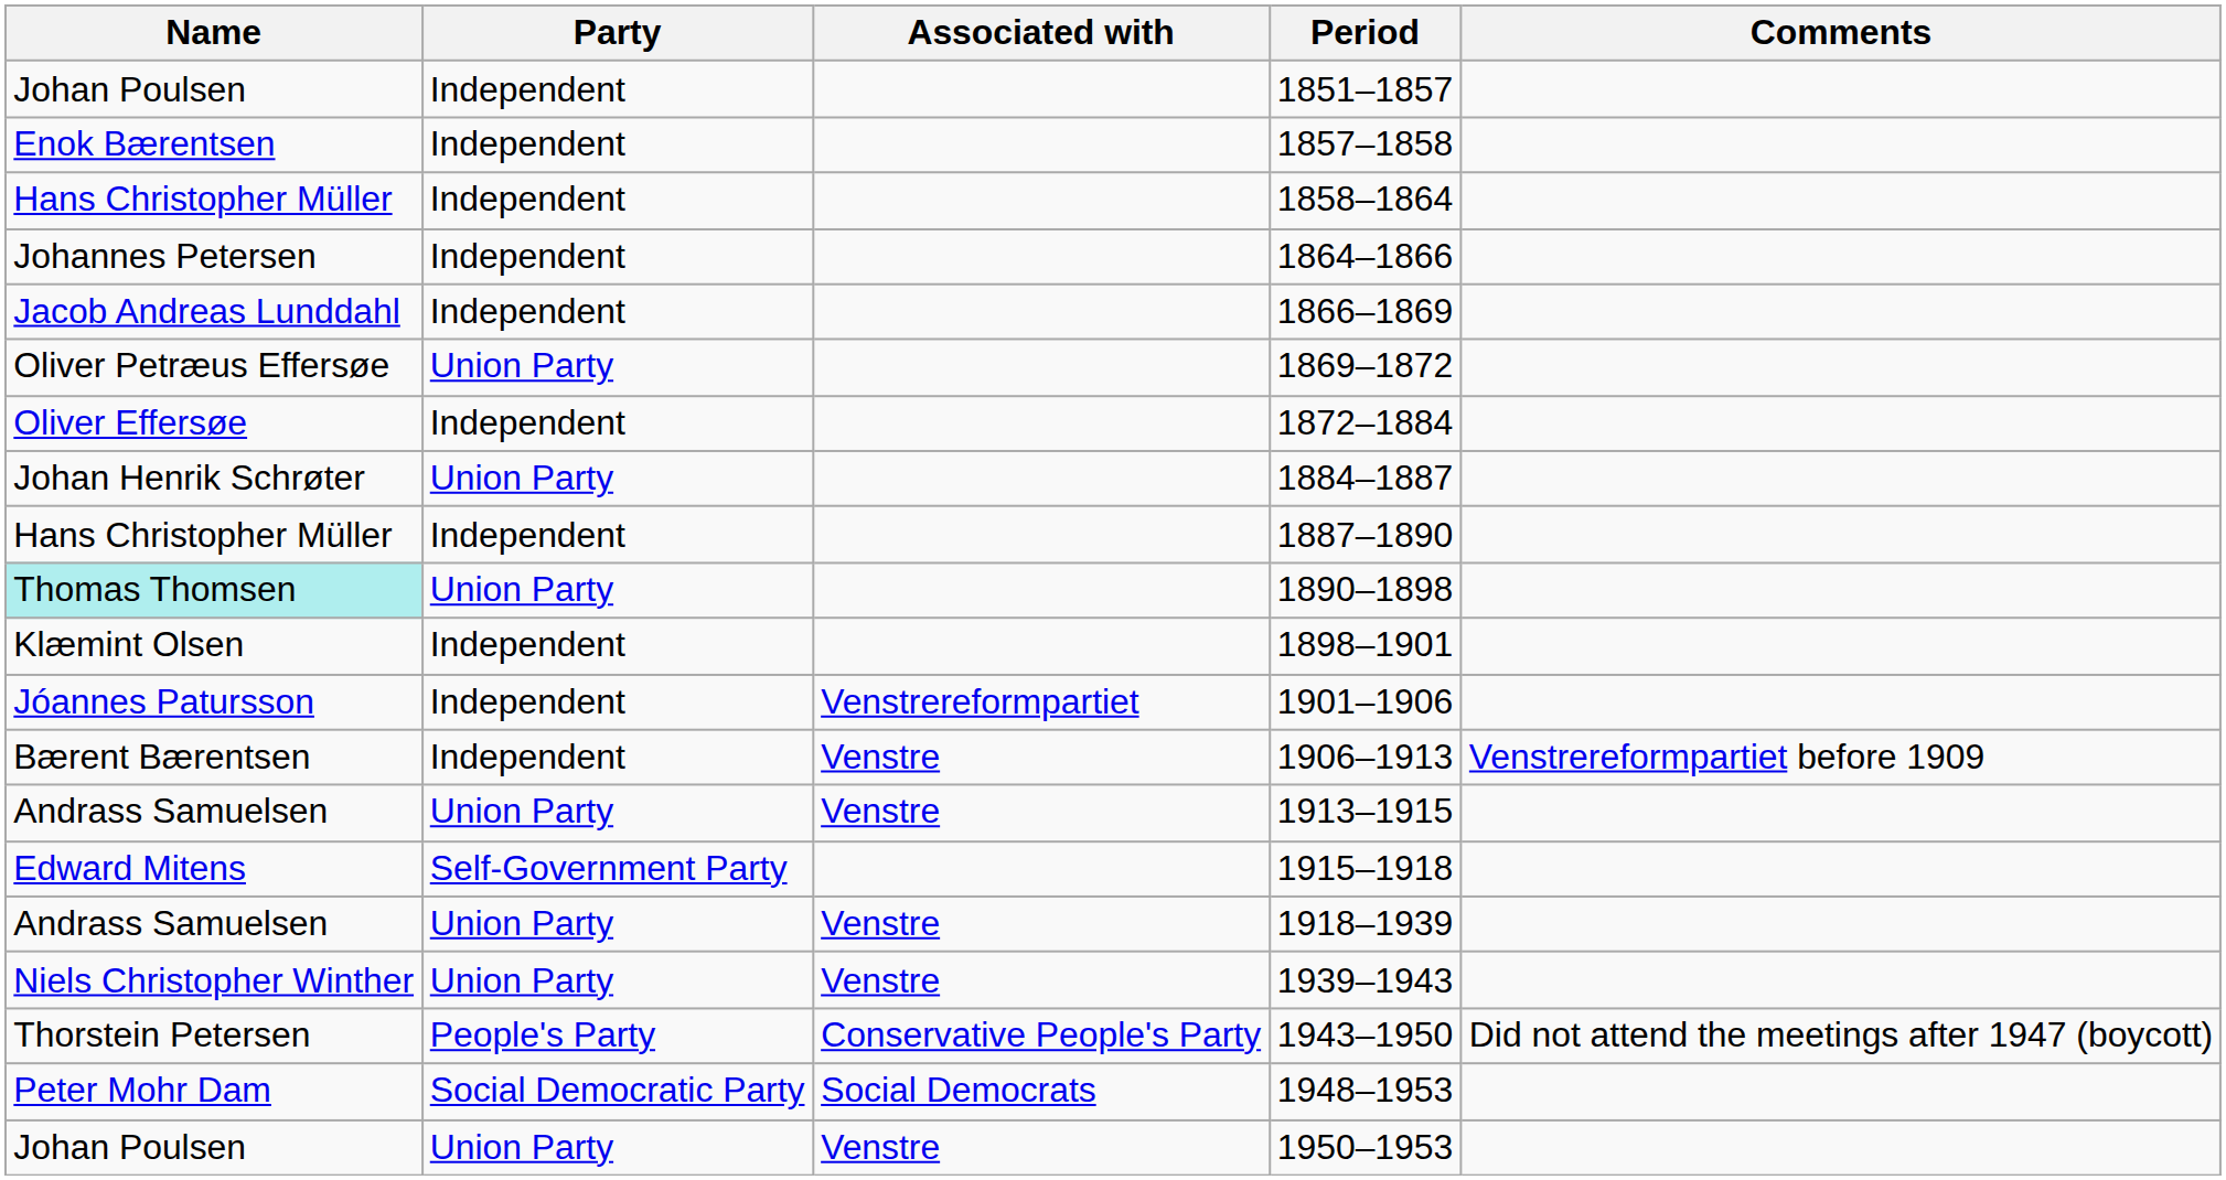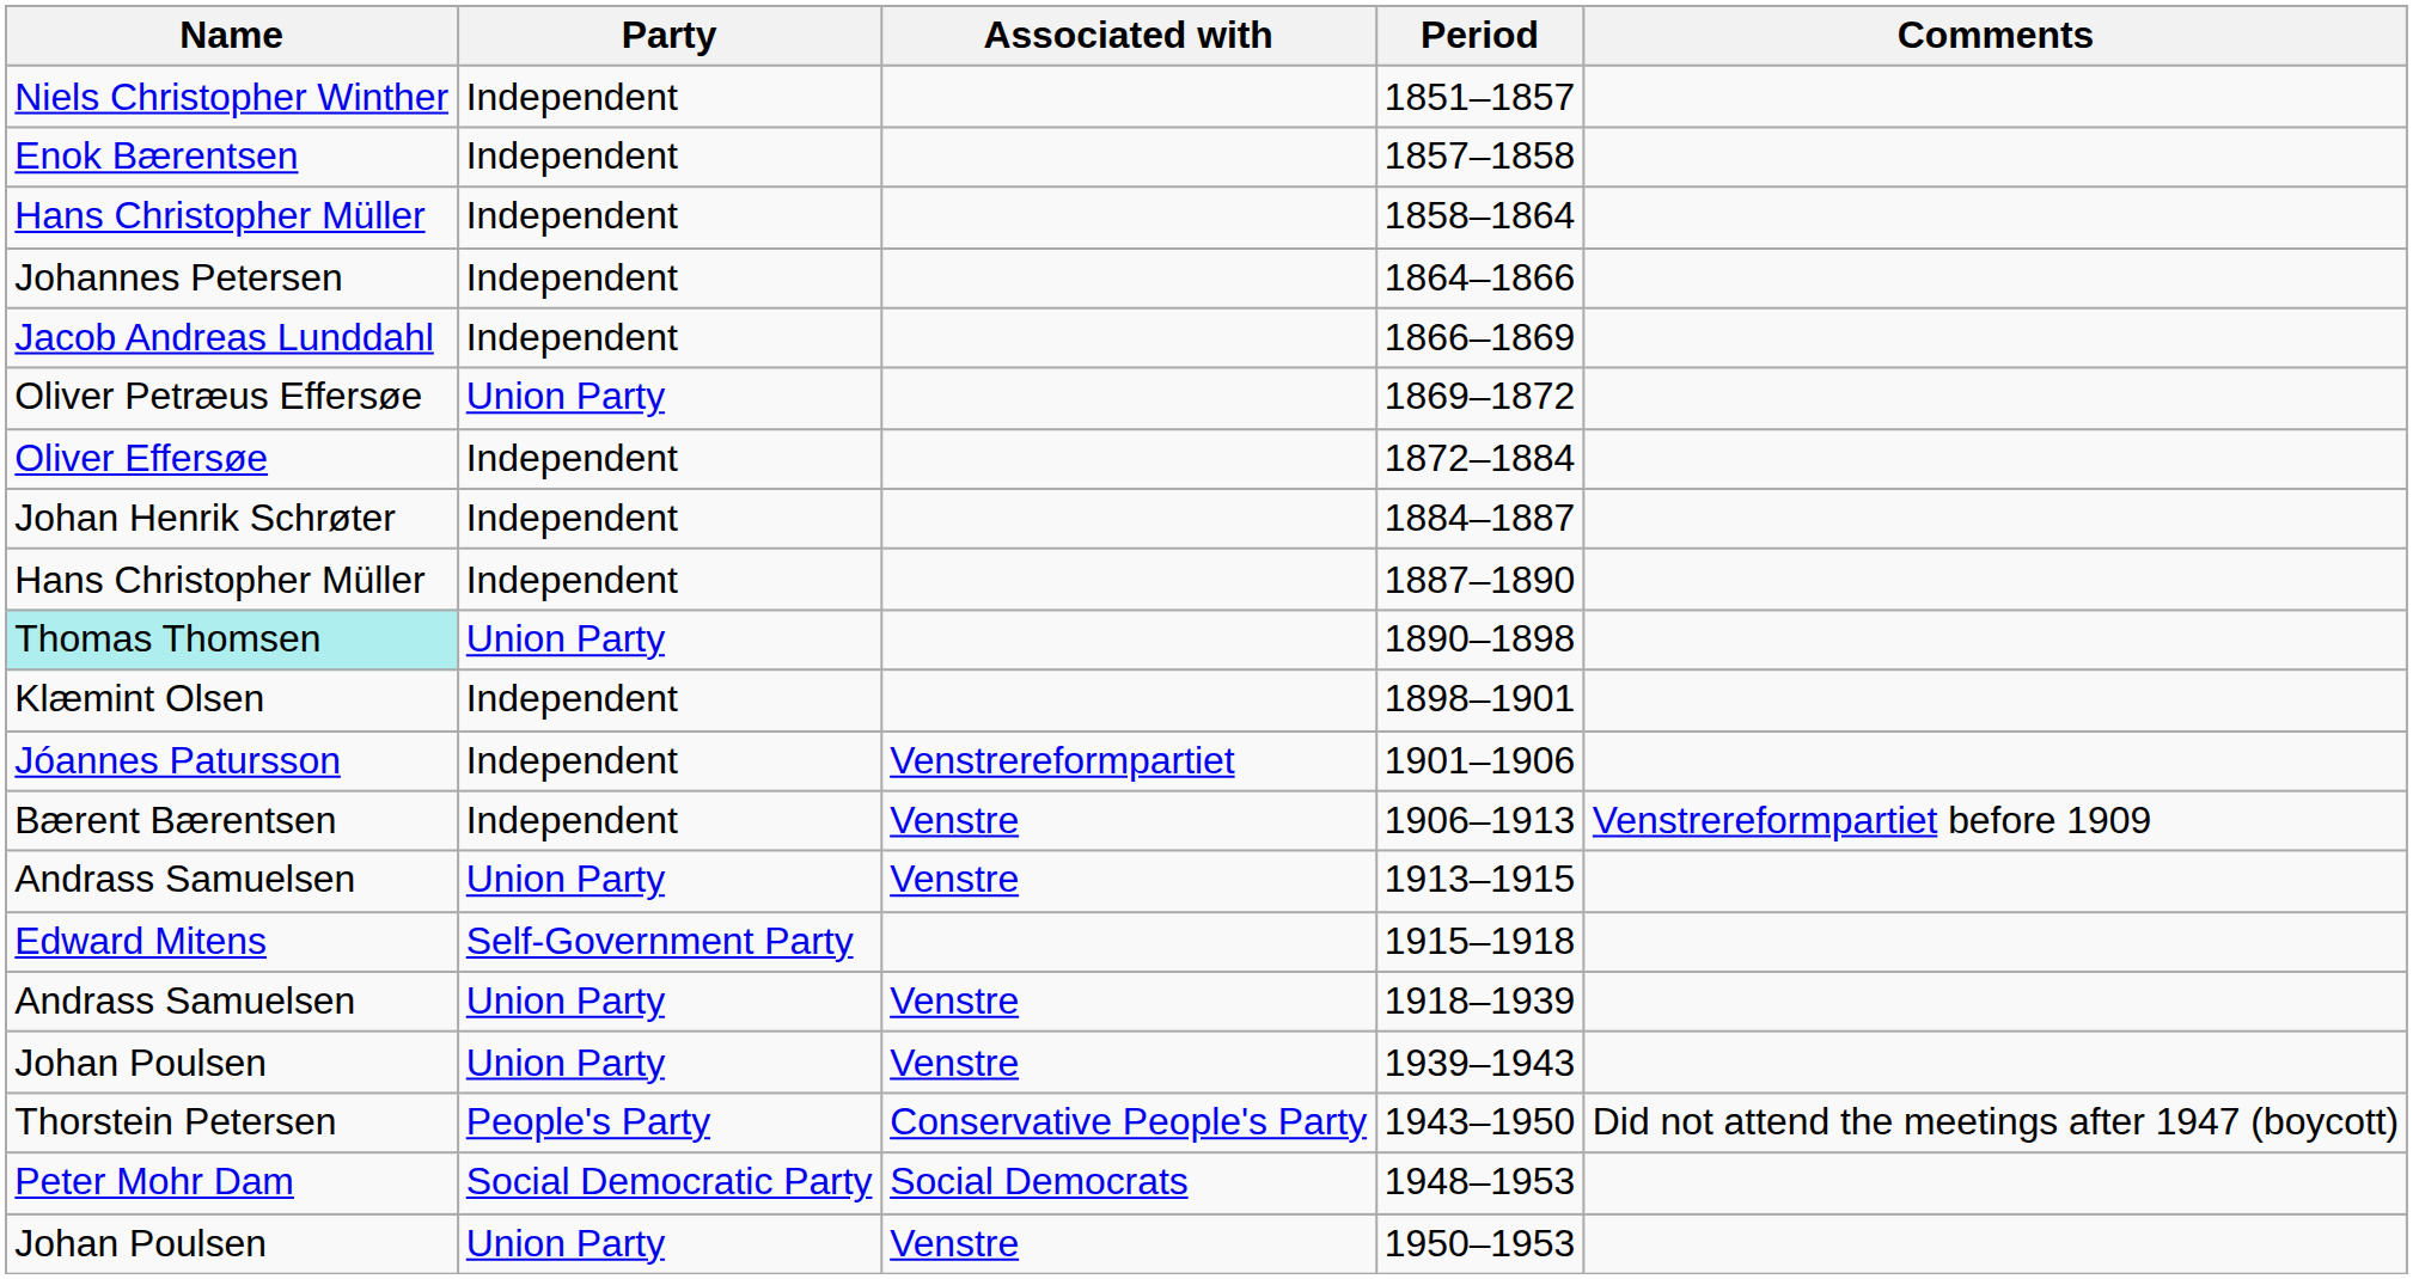 <table class="wikitable sortable">
 <tr>
 <th>Name</th>
 <th>Party</th>
 <th>Associated with</th>
 <th>Period</th>
 <th class="unsortable">Comments</th>
 </tr>
 <tr>
-<td>Johan Poulsen</td>
+<td><a href='#'>Niels Christopher Winther</a></td>
 <td>Independent</td>
 <td></td>
 <td>1851–1857</td>
 <td></td>
 </tr>
 <tr>
 <td><a href='#'>Enok Bærentsen</a></td>
 <td>Independent</td>
 <td></td>
 <td>1857–1858</td>
 <td></td>
 </tr>
 <tr>
 <td><a href='#'>Hans Christopher Müller</a></td>
 <td>Independent</td>
 <td></td>
 <td>1858–1864</td>
 <td></td>
 </tr>
 <tr>
 <td>Johannes Petersen</td>
 <td>Independent</td>
 <td></td>
 <td>1864–1866</td>
 <td></td>
 </tr>
 <tr>
 <td><a href='#'>Jacob Andreas Lunddahl</a></td>
 <td>Independent</td>
 <td></td>
 <td>1866–1869</td>
 <td></td>
 </tr>
 <tr>
 <td>Oliver Petræus Effersøe</td>
 <td><a href='#'>Union Party</a></td>
 <td></td>
 <td>1869–1872</td>
 <td></td>
 </tr>
 <tr>
 <td><a href='#'>Oliver Effersøe</a></td>
 <td>Independent</td>
 <td></td>
 <td>1872–1884</td>
 <td></td>
 </tr>
 <tr>
 <td>Johan Henrik Schrøter</td>
-<td><a href='#'>Union Party</a></td>
+<td>Independent</td>
 <td></td>
 <td>1884–1887</td>
 <td></td>
 </tr>
 <tr>
 <td>Hans Christopher Müller</td>
 <td>Independent</td>
 <td></td>
 <td>1887–1890</td>
 <td></td>
 </tr>
 <tr>
 <td style="background: paleturquoise;">Thomas Thomsen</td>
 <td><a href='#'>Union Party</a></td>
 <td></td>
 <td>1890–1898</td>
 <td></td>
 </tr>
 <tr>
 <td>Klæmint Olsen</td>
 <td>Independent</td>
 <td></td>
 <td>1898–1901</td>
 <td></td>
 </tr>
 <tr>
 <td><a href='#'>Jóannes Patursson</a></td>
 <td>Independent</td>
 <td><a href='#'>Venstrereformpartiet</a></td>
 <td>1901–1906</td>
 <td></td>
 </tr>
 <tr>
 <td>Bærent Bærentsen</td>
 <td>Independent</td>
 <td><a href='#'>Venstre</a></td>
 <td>1906–1913</td>
 <td><a href='#'>Venstrereformpartiet</a> before 1909</td>
 </tr>
 <tr>
 <td>Andrass Samuelsen</td>
 <td><a href='#'>Union Party</a></td>
 <td><a href='#'>Venstre</a></td>
 <td>1913–1915</td>
 <td></td>
 </tr>
 <tr>
 <td><a href='#'>Edward Mitens</a></td>
 <td><a href='#'>Self-Government Party</a></td>
 <td></td>
 <td>1915–1918</td>
 <td></td>
 </tr>
 <tr>
 <td>Andrass Samuelsen</td>
 <td><a href='#'>Union Party</a></td>
 <td><a href='#'>Venstre</a></td>
 <td>1918–1939</td>
 <td></td>
 </tr>
 <tr>
-<td><a href='#'>Niels Christopher Winther</a></td>
+<td>Johan Poulsen</td>
 <td><a href='#'>Union Party</a></td>
 <td><a href='#'>Venstre</a></td>
 <td>1939–1943</td>
 <td></td>
 </tr>
 <tr>
 <td>Thorstein Petersen</td>
 <td><a href='#'>People's Party</a></td>
 <td><a href='#'>Conservative People's Party</a></td>
 <td>1943–1950</td>
 <td>Did not attend the meetings after 1947 (boycott)</td>
 </tr>
 <tr>
 <td><a href='#'>Peter Mohr Dam</a></td>
 <td><a href='#'>Social Democratic Party</a></td>
 <td><a href='#'>Social Democrats</a></td>
 <td>1948–1953</td>
 <td></td>
 </tr>
 <tr>
 <td>Johan Poulsen</td>
 <td><a href='#'>Union Party</a></td>
 <td><a href='#'>Venstre</a></td>
 <td>1950–1953</td>
 <td></td>
 </tr>
 </table>
